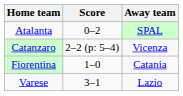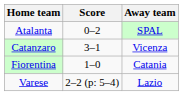 <table class="wikitable" style="text-align: center">
 <tr>
 <th>Home team</th>
 <th>Score</th>
 <th>Away team</th>
 </tr>
 <tr>
 <td><a href='#'>Atalanta</a></td>
 <td>0–2</td>
 <td bgcolor="#ccffcc"><a href='#'>SPAL</a></td>
 </tr>
 <tr>
 <td bgcolor="#ccffcc"><a href='#'>Catanzaro</a></td>
-<td>2–2 (p: 5–4)</td>
+<td>3–1</td>
 <td><a href='#'>Vicenza</a></td>
 </tr>
 <tr>
 <td bgcolor="#ccffcc"><a href='#'>Fiorentina</a></td>
 <td>1–0</td>
 <td><a href='#'>Catania</a></td>
 </tr>
 <tr>
 <td><a href='#'>Varese</a></td>
-<td>3–1</td>
+<td>2–2 (p: 5–4)</td>
 <td><a href='#'>Lazio</a></td>
 </tr>
 </table>
